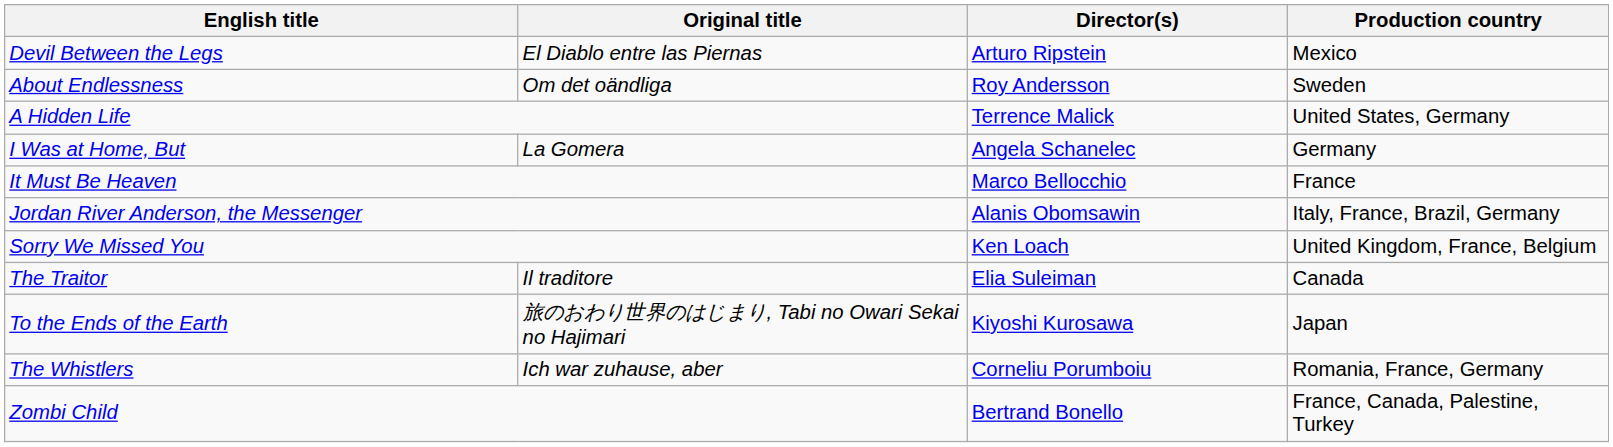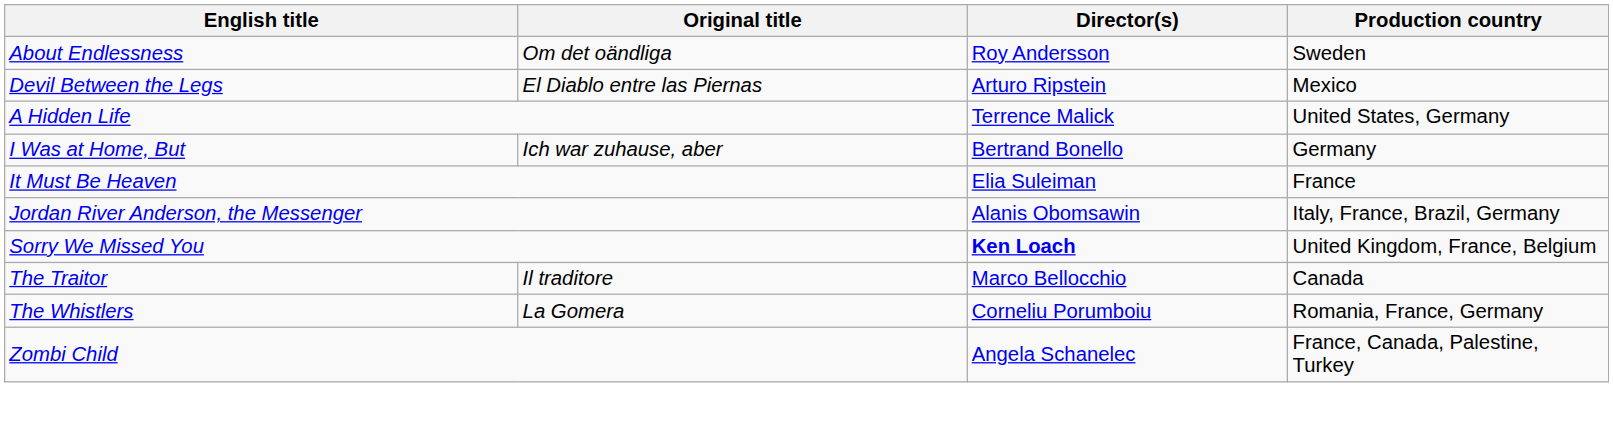 <table class="wikitable" width=100%>
 <tr>
 <th scope="col" width="32%">English title</th>
 <th scope="col" width="28%">Original title</th>
 <th scope="col" width="20%">Director(s)</th>
 <th scope="col" width="20%">Production country</th>
 </tr>
 <tr>
+<td><em><a href='#'>About Endlessness</a></em></td>
+<td><em>Om det oändliga</em></td>
+<td><a href='#'>Roy Andersson</a></td>
+<td>Sweden</td>
+</tr>
+<tr>
 <td><em><a href='#'>Devil Between the Legs</a></em></td>
 <td><em>El Diablo entre las Piernas</em></td>
 <td><a href='#'>Arturo Ripstein</a></td>
 <td>Mexico</td>
-</tr>
-<tr>
-<td><em><a href='#'>About Endlessness</a></em></td>
-<td><em>Om det oändliga</em></td>
-<td><a href='#'>Roy Andersson</a></td>
-<td>Sweden</td>
 </tr>
 <tr>
 <td colspan=2><em><a href='#'>A Hidden Life</a></em></td>
 <td><a href='#'>Terrence Malick</a></td>
 <td>United States, Germany</td>
 </tr>
 <tr>
 <td><em><a href='#'>I Was at Home, But</a></em></td>
-<td><em>La Gomera</em></td>
-<td><a href='#'>Angela Schanelec</a></td>
+<td><em>Ich war zuhause, aber</em></td>
+<td><a href='#'>Bertrand Bonello</a></td>
 <td>Germany</td>
 </tr>
 <tr>
 <td colspan=2><em><a href='#'>It Must Be Heaven</a></em></td>
-<td><a href='#'>Marco Bellocchio</a></td>
+<td><a href='#'>Elia Suleiman</a></td>
 <td>France</td>
 </tr>
 <tr>
 <td colspan=2><em><a href='#'>Jordan River Anderson, the Messenger</a></em></td>
 <td><a href='#'>Alanis Obomsawin</a></td>
 <td>Italy, France, Brazil, Germany</td>
 </tr>
 <tr>
 <td colspan=2><em><a href='#'>Sorry We Missed You</a></em></td>
-<td><a href='#'>Ken Loach</a></td>
+<td><strong><a href='#'>Ken Loach</a></strong></td>
 <td>United Kingdom, France, Belgium</td>
 </tr>
 <tr>
 <td><em><a href='#'>The Traitor</a></em></td>
 <td><em>Il traditore</em></td>
-<td><a href='#'>Elia Suleiman</a></td>
+<td><a href='#'>Marco Bellocchio</a></td>
 <td>Canada</td>
 </tr>
 <tr>
-<td><em><a href='#'>To the Ends of the Earth</a></em></td>
-<td><em>旅のおわり世界のはじまり, Tabi no Owari Sekai no Hajimari</em></td>
-<td><a href='#'>Kiyoshi Kurosawa</a></td>
-<td>Japan</td>
-</tr>
-<tr>
 <td><em><a href='#'>The Whistlers</a></em></td>
-<td><em>Ich war zuhause, aber</em></td>
+<td><em>La Gomera</em></td>
 <td><a href='#'>Corneliu Porumboiu</a></td>
 <td>Romania, France, Germany</td>
 </tr>
 <tr>
 <td colspan=2><em><a href='#'>Zombi Child</a></em></td>
-<td><a href='#'>Bertrand Bonello</a></td>
+<td><a href='#'>Angela Schanelec</a></td>
 <td>France, Canada, Palestine, Turkey</td>
 </tr>
 </table>
